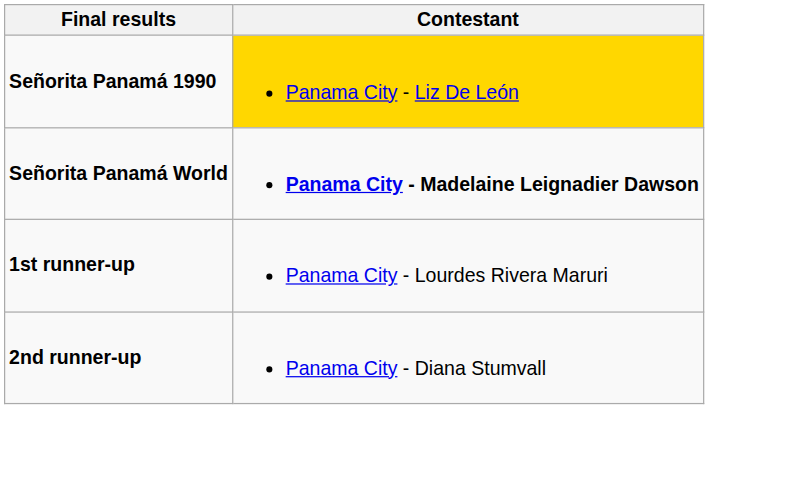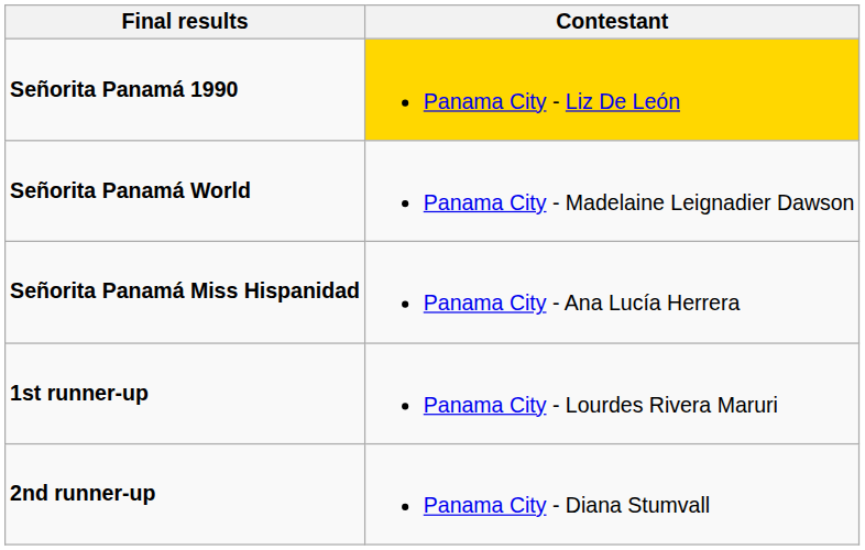 <table class="wikitable">
 <tr>
 <th>Final results</th>
 <th>Contestant</th>
 </tr>
 <tr>
 <td><strong>Señorita Panamá 1990</strong></td>
 <td style="background: gold;"><br><ul><li> <a href='#'>Panama City</a> - <a href='#'>Liz De León</a></li></ul></td>
 </tr>
 <tr>
 <td><strong>Señorita Panamá World</strong></td>
-<td><strong><br><ul><li> <a href='#'>Panama City</a> - Madelaine Leignadier Dawson</li></ul></strong></td>
+<td><br><ul><li> <a href='#'>Panama City</a> - Madelaine Leignadier Dawson</li></ul></td>
+</tr>
+<tr>
+<td><strong>Señorita Panamá Miss Hispanidad</strong></td>
+<td><br><ul><li> <a href='#'>Panama City</a> - Ana Lucía Herrera</li></ul></td>
 </tr>
 <tr>
 <td><strong>1st runner-up</strong></td>
 <td><br><ul><li> <a href='#'>Panama City</a> - Lourdes Rivera Maruri</li></ul></td>
 </tr>
 <tr>
 <td><strong>2nd runner-up</strong></td>
 <td><br><ul><li> <a href='#'>Panama City</a> - Diana Stumvall</li></ul></td>
 </tr>
 </table>
